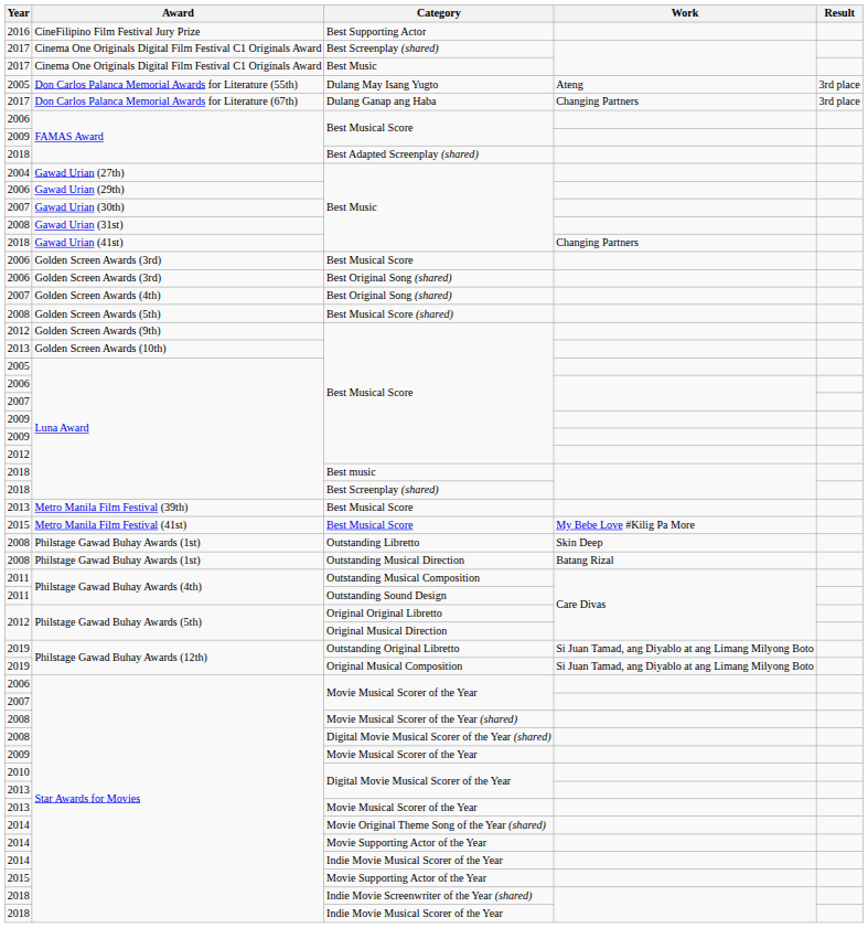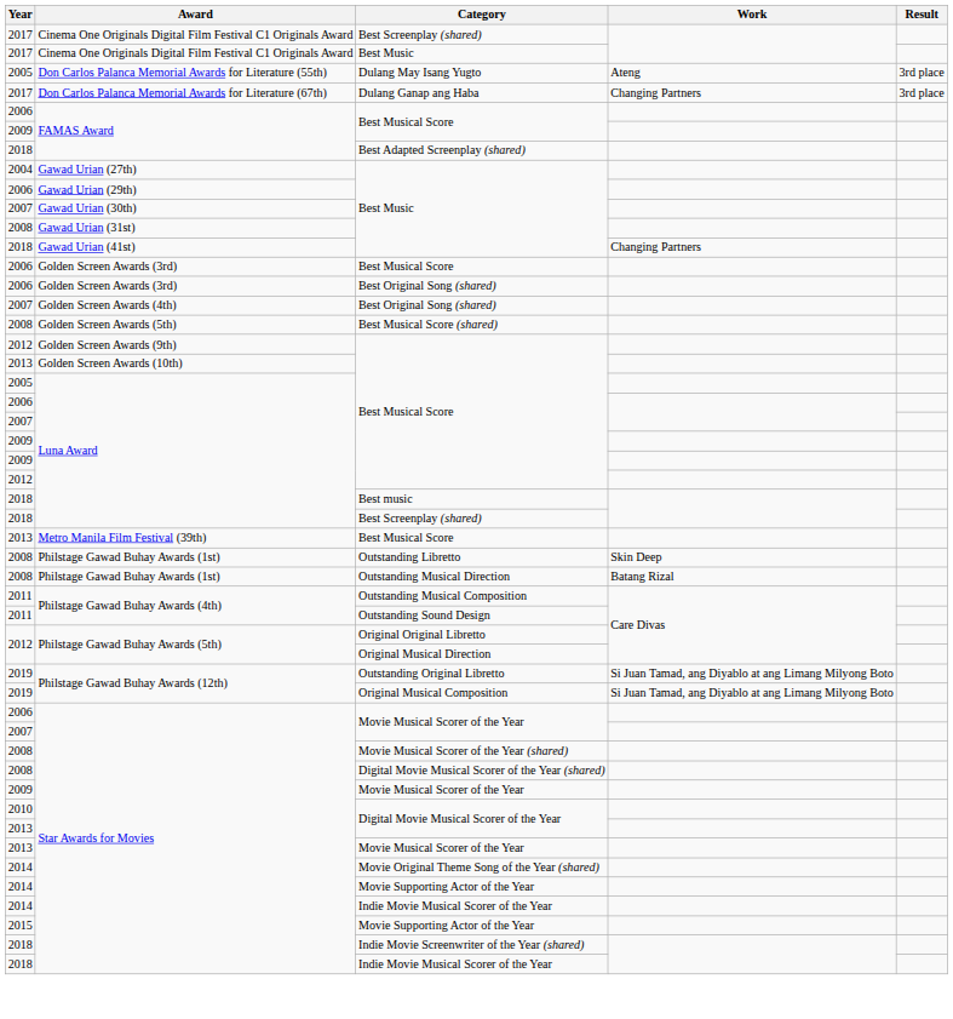 <table class="wikitable sortable">
 <tr>
 <th>Year</th>
 <th>Award</th>
 <th>Category</th>
 <th>Work</th>
 <th>Result</th>
-</tr>
-<tr>
-<td>2016</td>
-<td>CineFilipino Film Festival Jury Prize</td>
-<td>Best Supporting Actor</td>
-<td></td>
-<td></td>
 </tr>
 <tr>
 <td>2017</td>
 <td>Cinema One Originals Digital Film Festival C1 Originals Award</td>
 <td>Best Screenplay <em>(shared)</em></td>
 <td rowspan="2"></td>
 <td></td>
 </tr>
 <tr>
 <td>2017</td>
 <td>Cinema One Originals Digital Film Festival C1 Originals Award</td>
 <td>Best Music</td>
 <td></td>
 </tr>
 <tr>
 <td>2005</td>
 <td><a href='#'>Don Carlos Palanca Memorial Awards</a> for Literature (55th)</td>
 <td>Dulang May Isang Yugto</td>
 <td>Ateng</td>
 <td>3rd place</td>
 </tr>
 <tr>
 <td>2017</td>
 <td><a href='#'>Don Carlos Palanca Memorial Awards</a> for Literature (67th)</td>
 <td>Dulang Ganap ang Haba</td>
 <td>Changing Partners</td>
 <td>3rd place</td>
 </tr>
 <tr>
 <td>2006</td>
 <td rowspan="3"><a href='#'>FAMAS Award</a></td>
 <td rowspan="2">Best Musical Score</td>
 <td></td>
 <td></td>
 </tr>
 <tr>
 <td>2009</td>
 <td></td>
 <td></td>
 </tr>
 <tr>
 <td>2018</td>
 <td>Best Adapted Screenplay <em>(shared)</em></td>
 <td></td>
 <td></td>
 </tr>
 <tr>
 <td>2004</td>
 <td><a href='#'>Gawad Urian</a> (27th)</td>
 <td rowspan="5">Best Music</td>
 <td></td>
 <td></td>
 </tr>
 <tr>
 <td>2006</td>
 <td><a href='#'>Gawad Urian</a> (29th)</td>
 <td></td>
 <td></td>
 </tr>
 <tr>
 <td>2007</td>
 <td><a href='#'>Gawad Urian</a> (30th)</td>
 <td></td>
 <td></td>
 </tr>
 <tr>
 <td>2008</td>
 <td><a href='#'>Gawad Urian</a> (31st)</td>
 <td></td>
 <td></td>
 </tr>
 <tr>
 <td>2018</td>
 <td><a href='#'>Gawad Urian</a> (41st)</td>
 <td>Changing Partners</td>
 <td></td>
 </tr>
 <tr>
 <td>2006</td>
 <td>Golden Screen Awards (3rd)</td>
 <td>Best Musical Score</td>
 <td></td>
 <td></td>
 </tr>
 <tr>
 <td>2006</td>
 <td>Golden Screen Awards (3rd)</td>
 <td>Best Original Song <em>(shared)</em></td>
 <td></td>
 <td></td>
 </tr>
 <tr>
 <td>2007</td>
 <td>Golden Screen Awards (4th)</td>
 <td>Best Original Song <em>(shared)</em></td>
 <td></td>
 <td></td>
 </tr>
 <tr>
 <td>2008</td>
 <td>Golden Screen Awards (5th)</td>
 <td>Best Musical Score <em>(shared)</em></td>
 <td></td>
 <td></td>
 </tr>
 <tr>
 <td>2012</td>
 <td>Golden Screen Awards (9th)</td>
 <td rowspan="8">Best Musical Score</td>
 <td></td>
 <td></td>
 </tr>
 <tr>
 <td>2013</td>
 <td>Golden Screen Awards (10th)</td>
 <td></td>
 <td></td>
 </tr>
 <tr>
 <td>2005</td>
 <td rowspan="8"><a href='#'>Luna Award</a></td>
 <td></td>
 <td></td>
 </tr>
 <tr>
 <td>2006</td>
 <td rowspan="2"></td>
 <td></td>
 </tr>
 <tr>
 <td>2007</td>
 <td></td>
 </tr>
 <tr>
 <td>2009</td>
 <td></td>
 <td></td>
 </tr>
 <tr>
 <td>2009</td>
 <td></td>
 <td></td>
 </tr>
 <tr>
 <td>2012</td>
 <td></td>
 <td></td>
 </tr>
 <tr>
 <td>2018</td>
 <td>Best music</td>
 <td rowspan="2"></td>
 <td></td>
 </tr>
 <tr>
 <td>2018</td>
 <td>Best Screenplay <em>(shared)</em></td>
 <td></td>
 </tr>
 <tr>
 <td>2013</td>
 <td><a href='#'>Metro Manila Film Festival</a> (39th)</td>
 <td>Best Musical Score</td>
 <td></td>
 <td></td>
 </tr>
 <tr>
-<td>2015</td>
-<td><a href='#'>Metro Manila Film Festival</a> (41st)</td>
-<td><a href='#'>Best Musical Score</a></td>
-<td><a href='#'>My Bebe Love</a> #Kilig Pa More</td>
-<td></td>
-</tr>
-<tr>
 <td>2008</td>
 <td>Philstage Gawad Buhay Awards (1st)</td>
 <td>Outstanding Libretto</td>
 <td>Skin Deep</td>
 <td></td>
 </tr>
 <tr>
 <td>2008</td>
 <td>Philstage Gawad Buhay Awards (1st)</td>
 <td>Outstanding Musical Direction</td>
 <td>Batang Rizal</td>
 <td></td>
 </tr>
 <tr>
 <td>2011</td>
 <td rowspan="2">Philstage Gawad Buhay Awards (4th)</td>
 <td>Outstanding Musical Composition</td>
 <td rowspan="4">Care Divas</td>
 <td></td>
 </tr>
 <tr>
 <td>2011</td>
 <td>Outstanding Sound Design</td>
 <td></td>
 </tr>
 <tr>
 <td rowspan="2">2012</td>
 <td rowspan="2">Philstage Gawad Buhay Awards (5th)</td>
 <td>Original Original Libretto</td>
 <td></td>
 </tr>
 <tr>
 <td>Original Musical Direction</td>
 <td></td>
 </tr>
 <tr>
 <td>2019</td>
 <td rowspan="2">Philstage Gawad Buhay Awards (12th)</td>
 <td>Outstanding Original Libretto</td>
 <td>Si Juan Tamad, ang Diyablo at ang Limang Milyong Boto</td>
 <td></td>
 </tr>
 <tr>
 <td>2019</td>
 <td>Original Musical Composition</td>
 <td>Si Juan Tamad, ang Diyablo at ang Limang Milyong Boto</td>
 <td></td>
 </tr>
 <tr>
 <td>2006</td>
 <td rowspan="14"><a href='#'>Star Awards for Movies</a></td>
 <td rowspan="2">Movie Musical Scorer of the Year</td>
 <td></td>
 <td></td>
 </tr>
 <tr>
 <td>2007</td>
 <td></td>
 <td></td>
 </tr>
 <tr>
 <td>2008</td>
 <td>Movie Musical Scorer of the Year <em>(shared)</em></td>
 <td></td>
 <td></td>
 </tr>
 <tr>
 <td>2008</td>
 <td>Digital Movie Musical Scorer of the Year <em>(shared)</em></td>
 <td></td>
 <td></td>
 </tr>
 <tr>
 <td>2009</td>
 <td>Movie Musical Scorer of the Year</td>
 <td></td>
 <td></td>
 </tr>
 <tr>
 <td>2010</td>
 <td rowspan="2">Digital Movie Musical Scorer of the Year</td>
 <td></td>
 <td></td>
 </tr>
 <tr>
 <td>2013</td>
 <td></td>
 <td></td>
 </tr>
 <tr>
 <td>2013</td>
 <td>Movie Musical Scorer of the Year</td>
 <td></td>
 <td></td>
 </tr>
 <tr>
 <td>2014</td>
 <td>Movie Original Theme Song of the Year <em>(shared)</em></td>
 <td></td>
 <td></td>
 </tr>
 <tr>
 <td>2014</td>
 <td>Movie Supporting Actor of the Year</td>
 <td></td>
 <td></td>
 </tr>
 <tr>
 <td>2014</td>
 <td>Indie Movie Musical Scorer of the Year</td>
 <td></td>
 <td></td>
 </tr>
 <tr>
 <td>2015</td>
 <td>Movie Supporting Actor of the Year</td>
 <td></td>
 <td></td>
 </tr>
 <tr>
 <td>2018</td>
 <td>Indie Movie Screenwriter of the Year <em>(shared)</em></td>
 <td rowspan="2"></td>
 <td></td>
 </tr>
 <tr>
 <td>2018</td>
 <td>Indie Movie Musical Scorer of the Year</td>
 <td></td>
 </tr>
 </table>
